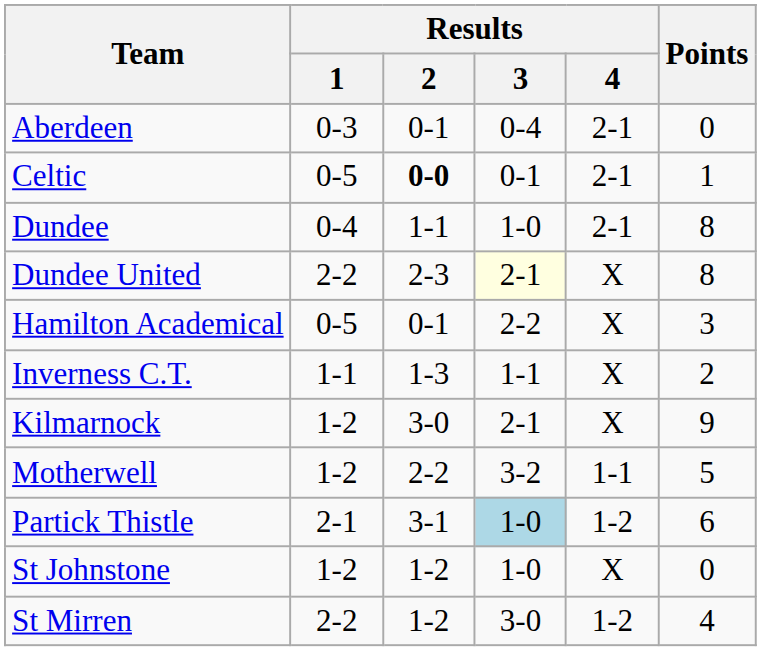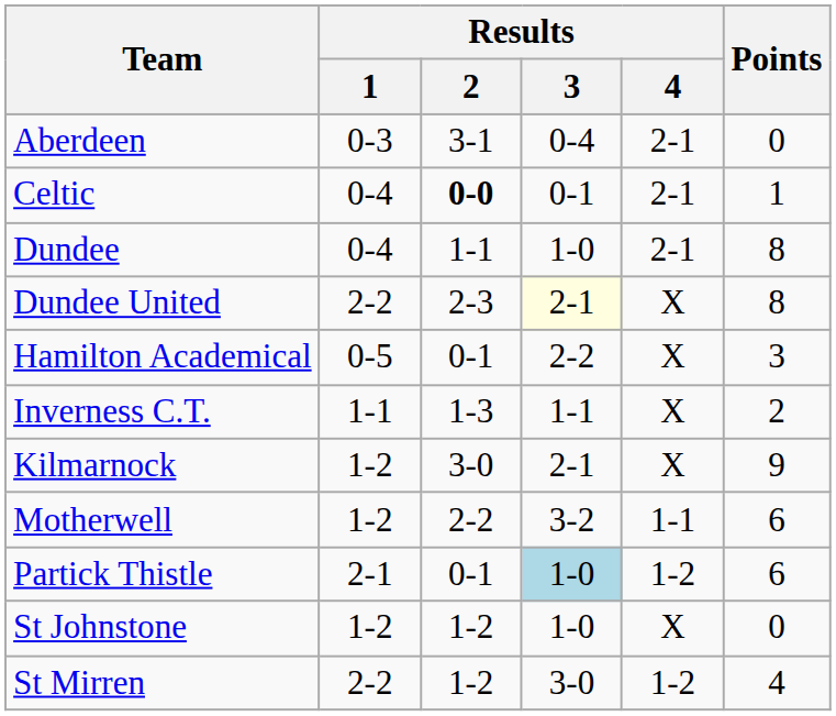 <table class="wikitable" style="text-align:center">
 <tr>
 <th rowspan=2>Team</th>
 <th colspan=4>Results</th>
 <th rowspan=2>Points</th>
 </tr>
 <tr>
 <th width=40>1</th>
 <th width=40>2</th>
 <th width=40>3</th>
 <th width=40>4</th>
 </tr>
 <tr>
 <td align=left><a href='#'>Aberdeen</a></td>
 <td>0-3</td>
-<td>0-1</td>
+<td>3-1</td>
 <td>0-4</td>
 <td>2-1</td>
 <td>0</td>
 </tr>
 <tr>
 <td align=left><a href='#'>Celtic</a></td>
-<td>0-5</td>
+<td>0-4</td>
 <td><strong>0-0</strong></td>
 <td>0-1</td>
 <td>2-1</td>
 <td>1</td>
 </tr>
 <tr>
 <td align=left><a href='#'>Dundee</a></td>
 <td>0-4</td>
 <td>1-1</td>
 <td>1-0</td>
 <td>2-1</td>
 <td>8</td>
 </tr>
 <tr>
 <td align=left><a href='#'>Dundee United</a></td>
 <td>2-2</td>
 <td>2-3</td>
 <td style="background: lightyellow;">2-1</td>
 <td>X</td>
 <td>8</td>
 </tr>
 <tr>
 <td align=left><a href='#'>Hamilton Academical</a></td>
 <td>0-5</td>
 <td>0-1</td>
 <td>2-2</td>
 <td>X</td>
 <td>3</td>
 </tr>
 <tr>
 <td align=left><a href='#'>Inverness C.T.</a></td>
 <td>1-1</td>
 <td>1-3</td>
 <td>1-1</td>
 <td>X</td>
 <td>2</td>
 </tr>
 <tr>
 <td align=left><a href='#'>Kilmarnock</a></td>
 <td>1-2</td>
 <td>3-0</td>
 <td>2-1</td>
 <td>X</td>
 <td>9</td>
 </tr>
 <tr>
 <td align=left><a href='#'>Motherwell</a></td>
 <td>1-2</td>
 <td>2-2</td>
 <td>3-2</td>
 <td>1-1</td>
-<td>5</td>
+<td>6</td>
 </tr>
 <tr>
 <td align=left><a href='#'>Partick Thistle</a></td>
 <td>2-1</td>
-<td>3-1</td>
+<td>0-1</td>
 <td style="background: lightblue;">1-0</td>
 <td>1-2</td>
 <td>6</td>
 </tr>
 <tr>
 <td align=left><a href='#'>St Johnstone</a></td>
 <td>1-2</td>
 <td>1-2</td>
 <td>1-0</td>
 <td>X</td>
 <td>0</td>
 </tr>
 <tr>
 <td align=left><a href='#'>St Mirren</a></td>
 <td>2-2</td>
 <td>1-2</td>
 <td>3-0</td>
 <td>1-2</td>
 <td>4</td>
 </tr>
 </table>
